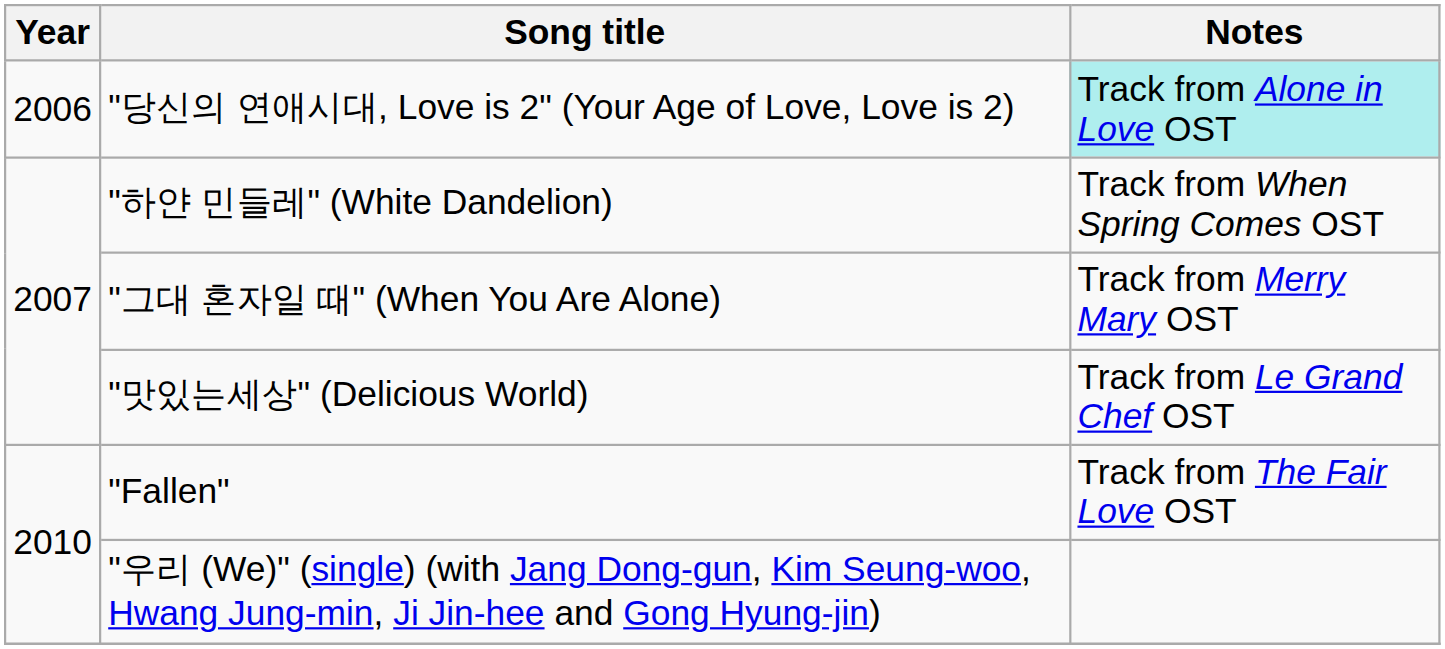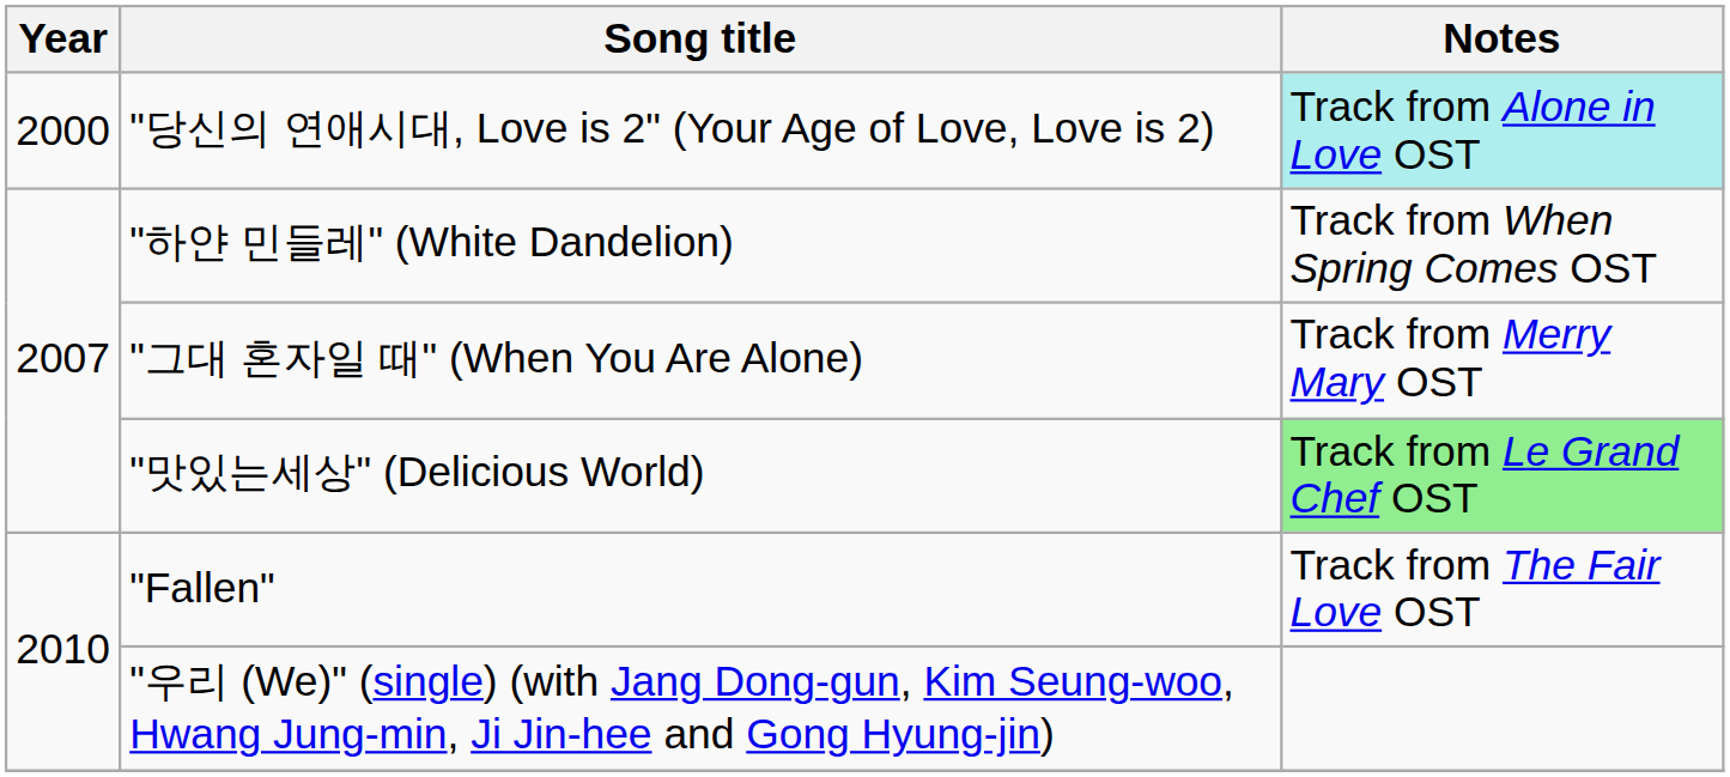 <table class="wikitable" style="width:650px">
 <tr>
 <th width=10>Year</th>
 <th>Song title</th>
 <th>Notes</th>
 </tr>
 <tr>
-<td>2006</td>
+<td>2000</td>
 <td>"당신의 연애시대, Love is 2" (Your Age of Love, Love is 2)</td>
 <td style="background: paleturquoise;">Track from <em><a href='#'>Alone in Love</a></em> OST</td>
 </tr>
 <tr>
 <td rowspan=3>2007</td>
 <td>"하얀 민들레" (White Dandelion)</td>
 <td>Track from <em>When Spring Comes</em> OST</td>
 </tr>
 <tr>
 <td>"그대 혼자일 때" (When You Are Alone)</td>
 <td>Track from <em><a href='#'>Merry Mary</a></em> OST</td>
 </tr>
 <tr>
 <td>"맛있는세상" (Delicious World)</td>
-<td>Track from <em><a href='#'>Le Grand Chef</a></em> OST</td>
+<td style="background: lightgreen;">Track from <em><a href='#'>Le Grand Chef</a></em> OST</td>
 </tr>
 <tr>
 <td rowspan=2>2010</td>
 <td>"Fallen"</td>
 <td>Track from <em><a href='#'>The Fair Love</a></em> OST</td>
 </tr>
 <tr>
 <td>"우리 (We)" (<a href='#'>single</a>) (with <a href='#'>Jang Dong-gun</a>, <a href='#'>Kim Seung-woo</a>, <a href='#'>Hwang Jung-min</a>, <a href='#'>Ji Jin-hee</a> and <a href='#'>Gong Hyung-jin</a>)</td>
 <td></td>
 </tr>
 <tr>
 </tr>
 </table>
